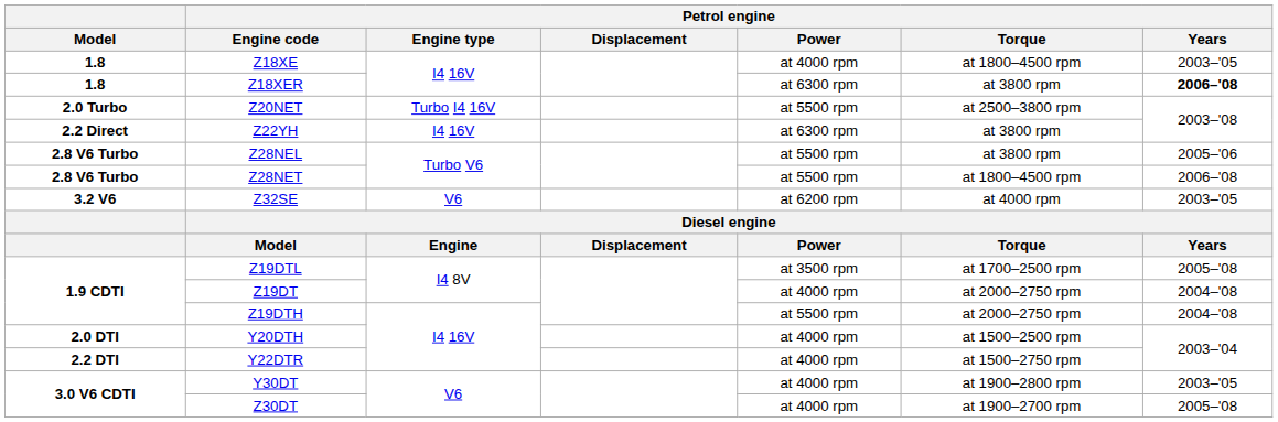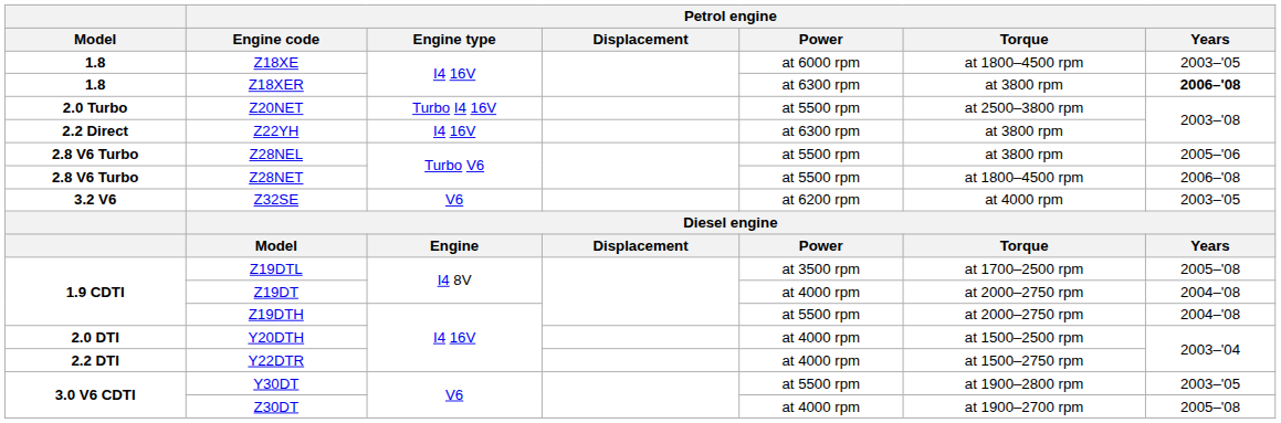 <table class="wikitable"  style="text-align:center; font-size:91%; width:100%;">
 <tr>
 <th></th>
 <th colspan="6">Petrol engine</th>
 </tr>
 <tr style="background:#dcdcdc; text-align:center; vertical-align:middle;">
 <th>Model</th>
 <th>Engine code</th>
 <th>Engine type</th>
 <th>Displacement</th>
 <th>Power</th>
 <th>Torque</th>
 <th>Years</th>
 </tr>
 <tr style="background:#fff;">
 <td><strong>1.8</strong></td>
 <td><a href='#'>Z18XE</a></td>
 <td rowspan="2"><a href='#'>I4</a> <a href='#'>16V</a></td>
 <td rowspan="2"></td>
-<td> at 4000 rpm</td>
+<td> at 6000 rpm</td>
 <td> at 1800–4500 rpm</td>
 <td>2003–'05</td>
 </tr>
 <tr style="background:#fff;">
 <td><strong>1.8</strong></td>
 <td><a href='#'>Z18XER</a></td>
 <td> at 6300 rpm</td>
 <td> at 3800 rpm</td>
 <td><strong>2006–'08</strong></td>
 </tr>
 <tr style="background:#fff;">
 <td><strong>2.0 Turbo</strong></td>
 <td><a href='#'>Z20NET</a></td>
 <td><a href='#'>Turbo</a> <a href='#'>I4</a> <a href='#'>16V</a></td>
 <td></td>
 <td> at 5500 rpm</td>
 <td> at 2500–3800 rpm</td>
 <td rowspan="2">2003–'08</td>
 </tr>
 <tr style="background:#fff;">
 <td><strong>2.2 Direct</strong></td>
 <td><a href='#'>Z22YH</a></td>
 <td><a href='#'>I4</a> <a href='#'>16V</a></td>
 <td></td>
 <td> at 6300 rpm</td>
 <td> at 3800 rpm</td>
 </tr>
 <tr style="background:#fff;">
 <td><strong>2.8 V6 Turbo</strong></td>
 <td><a href='#'>Z28NEL</a></td>
 <td rowspan="2"><a href='#'>Turbo</a> <a href='#'>V6</a></td>
 <td rowspan="2"></td>
 <td> at 5500 rpm</td>
 <td> at 3800 rpm</td>
 <td>2005–'06</td>
 </tr>
 <tr style="background:#fff;">
 <td><strong>2.8 V6 Turbo</strong></td>
 <td><a href='#'>Z28NET</a></td>
 <td> at 5500 rpm</td>
 <td> at 1800–4500 rpm</td>
 <td>2006–'08</td>
 </tr>
 <tr style="background:#fff;">
 <td><strong>3.2 V6</strong></td>
 <td><a href='#'>Z32SE</a></td>
 <td><a href='#'>V6</a></td>
 <td></td>
 <td> at 6200 rpm</td>
 <td> at 4000 rpm</td>
 <td>2003–'05</td>
 </tr>
 <tr style="background:#fff;">
 <th></th>
 <th colspan="6">Diesel engine</th>
 </tr>
 <tr style="background:#dcdcdc; text-align:center; vertical-align:middle;">
 <th></th>
 <th>Model</th>
 <th>Engine</th>
 <th>Displacement</th>
 <th>Power</th>
 <th>Torque</th>
 <th>Years</th>
 </tr>
 <tr style="background:#fff;">
 <td rowspan="3"><strong>1.9 CDTI</strong></td>
 <td><a href='#'>Z19DTL</a></td>
 <td rowspan="2"><a href='#'>I4</a> 8V</td>
 <td rowspan="3"></td>
 <td> at 3500 rpm</td>
 <td> at 1700–2500 rpm</td>
 <td>2005–'08</td>
 </tr>
 <tr style="background:#fff;">
 <td><a href='#'>Z19DT</a></td>
 <td> at 4000 rpm</td>
 <td> at 2000–2750 rpm</td>
 <td>2004–'08</td>
 </tr>
 <tr style="background:#fff;">
 <td><a href='#'>Z19DTH</a></td>
 <td rowspan="3"><a href='#'>I4</a> <a href='#'>16V</a></td>
 <td> at 5500 rpm</td>
 <td> at 2000–2750 rpm</td>
 <td>2004–'08</td>
 </tr>
 <tr style="background:#fff;">
 <td><strong>2.0 DTI</strong></td>
 <td><a href='#'>Y20DTH</a></td>
 <td></td>
 <td> at 4000 rpm</td>
 <td> at 1500–2500 rpm</td>
 <td rowspan="2">2003–'04</td>
 </tr>
 <tr style="background:#fff;">
 <td><strong>2.2 DTI</strong></td>
 <td><a href='#'>Y22DTR</a></td>
 <td></td>
 <td> at 4000 rpm</td>
 <td> at 1500–2750 rpm</td>
 </tr>
 <tr style="background:#fff;">
 <td rowspan="2"><strong>3.0 V6 CDTI</strong></td>
 <td><a href='#'>Y30DT</a></td>
 <td rowspan="2"><a href='#'>V6</a></td>
 <td rowspan="2"></td>
-<td> at 4000 rpm</td>
+<td> at 5500 rpm</td>
 <td> at 1900–2800 rpm</td>
 <td>2003–'05</td>
 </tr>
 <tr style="background:#fff;">
 <td><a href='#'>Z30DT</a></td>
 <td> at 4000 rpm</td>
 <td> at 1900–2700 rpm</td>
 <td>2005–'08</td>
 </tr>
 </table>
